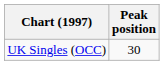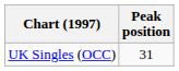 <table class="wikitable">
 <tr>
 <th>Chart (1997)</th>
 <th>Peak<br>position</th>
 </tr>
 <tr>
 <td><a href='#'>UK Singles</a> (<a href='#'>OCC</a>)</td>
-<td style="text-align:center;">30</td>
+<td style="text-align:center;">31</td>
 </tr>
 </table>
